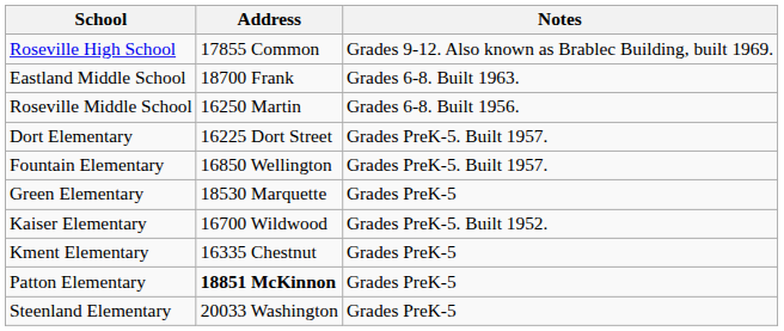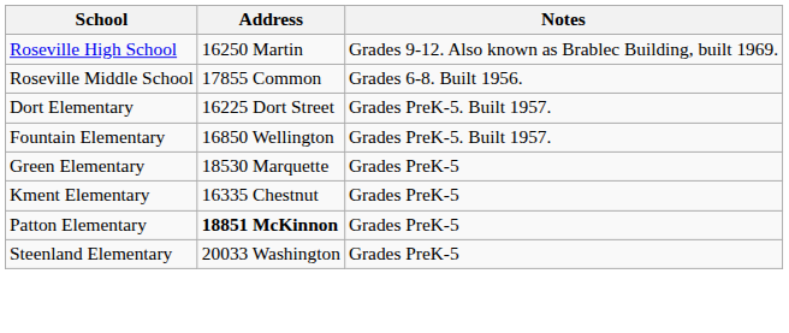 <table class="wikitable">
 <tr>
 <th>School</th>
 <th>Address</th>
 <th>Notes</th>
 </tr>
 <tr>
 <td><a href='#'>Roseville High School</a></td>
-<td>17855 Common</td>
+<td>16250 Martin</td>
 <td>Grades 9-12. Also known as Brablec Building, built 1969.</td>
 </tr>
 <tr>
-<td>Eastland Middle School</td>
-<td>18700 Frank</td>
-<td>Grades 6-8. Built 1963.</td>
-</tr>
-<tr>
 <td>Roseville Middle School</td>
-<td>16250 Martin</td>
+<td>17855 Common</td>
 <td>Grades 6-8. Built 1956.</td>
 </tr>
 <tr>
 <td>Dort Elementary</td>
 <td>16225 Dort Street</td>
 <td>Grades PreK-5. Built 1957.</td>
 </tr>
 <tr>
 <td>Fountain Elementary</td>
 <td>16850 Wellington</td>
 <td>Grades PreK-5. Built 1957.</td>
 </tr>
 <tr>
 <td>Green Elementary</td>
 <td>18530 Marquette</td>
 <td>Grades PreK-5</td>
 </tr>
 <tr>
-<td>Kaiser Elementary</td>
-<td>16700 Wildwood</td>
-<td>Grades PreK-5. Built 1952.</td>
-</tr>
-<tr>
 <td>Kment Elementary</td>
 <td>16335 Chestnut</td>
 <td>Grades PreK-5</td>
 </tr>
 <tr>
 <td>Patton Elementary</td>
 <td><strong>18851 McKinnon</strong></td>
 <td>Grades PreK-5</td>
 </tr>
 <tr>
 <td>Steenland Elementary</td>
 <td>20033 Washington</td>
 <td>Grades PreK-5</td>
 </tr>
 </table>
